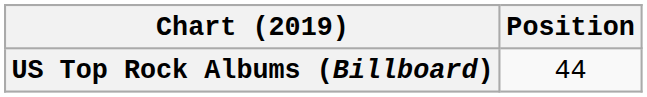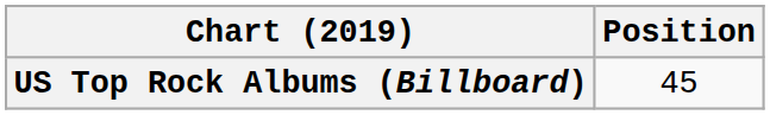 <table class="wikitable plainrowheaders" style="text-align:center;">
 <tr>
 <th scope="column">Chart (2019)</th>
 <th scope="column">Position</th>
 </tr>
 <tr>
 <th scope="row">US Top Rock Albums (<em>Billboard</em>)</th>
-<td>44</td>
+<td>45</td>
 </tr>
 </table>
